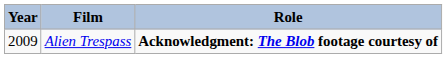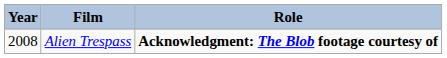 <table class="wikitable" style="font-size:95%;">
 <tr>
 <th style="background:#B0C4DE;">Year</th>
 <th style="background:#B0C4DE;">Film</th>
 <th style="background:#B0C4DE;">Role</th>
 </tr>
 <tr>
-<td>2009</td>
+<td>2008</td>
 <td><em><a href='#'>Alien Trespass</a></em></td>
 <td><strong>Acknowledgment: <em><a href='#'>The Blob</a></em> footage courtesy of</strong></td>
 </tr>
 </table>
